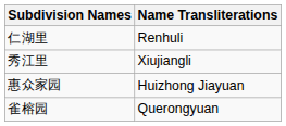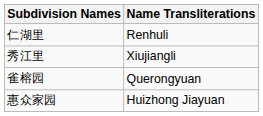 <table class="wikitable sortable">
 <tr>
 <th>Subdivision Names</th>
 <th>Name Transliterations</th>
 </tr>
 <tr>
 <td>仁湖里</td>
 <td>Renhuli</td>
 </tr>
 <tr>
 <td>秀江里</td>
 <td>Xiujiangli</td>
 </tr>
 <tr>
+<td>雀榕园</td>
+<td>Querongyuan</td>
+</tr>
+<tr>
 <td>惠众家园</td>
 <td>Huizhong Jiayuan</td>
 </tr>
-<tr>
-<td>雀榕园</td>
-<td>Querongyuan</td>
-</tr>
 </table>
